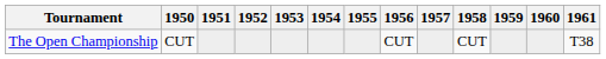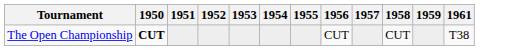 <table class="wikitable" style="font-size:95%;text-align:center;">
 <tr>
 <th>Tournament</th>
 <th>1950</th>
 <th>1951</th>
 <th>1952</th>
 <th>1953</th>
 <th>1954</th>
 <th>1955</th>
 <th>1956</th>
 <th>1957</th>
 <th>1958</th>
 <th>1959</th>
-<th>1960</th>
 <th>1961</th>
 </tr>
 <tr>
 <td align=left><a href='#'>The Open Championship</a></td>
-<td>CUT</td>
+<td><strong>CUT</strong></td>
 <td style="background:#eeeeee;"></td>
 <td style="background:#eeeeee;"></td>
 <td style="background:#eeeeee;"></td>
 <td style="background:#eeeeee;"></td>
 <td style="background:#eeeeee;"></td>
 <td>CUT</td>
 <td style="background:#eeeeee;"></td>
 <td>CUT</td>
 <td style="background:#eeeeee;"></td>
-<td style="background:#eeeeee;"></td>
 <td>T38</td>
 </tr>
 </table>
